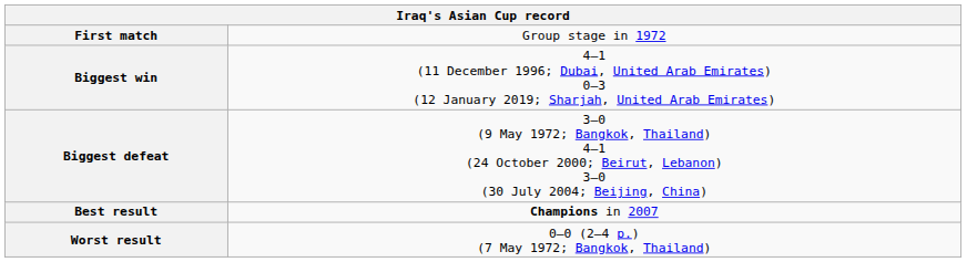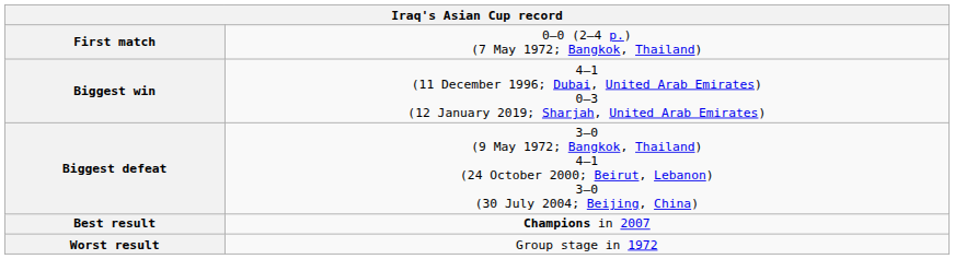 <table class="wikitable" style="width:50%; text-align:center;">
 <tr>
 <th colspan="6"><strong>Iraq's Asian Cup record</strong></th>
 </tr>
 <tr>
 <th>First match</th>
-<td>Group stage in <a href='#'>1972</a></td>
+<td> 0–0 (2–4 <a href='#'>p.</a>) <br>(7 May 1972; <a href='#'>Bangkok</a>, <a href='#'>Thailand</a>)</td>
 </tr>
 <tr>
 <th>Biggest win</th>
 <td> 4–1 <br>(11 December 1996; <a href='#'>Dubai</a>, <a href='#'>United Arab Emirates</a>)<br> 0–3 <br>(12 January 2019; <a href='#'>Sharjah</a>, <a href='#'>United Arab Emirates</a>)</td>
 </tr>
 <tr>
 <th>Biggest defeat</th>
 <td> 3–0 <br>(9 May 1972; <a href='#'>Bangkok</a>, <a href='#'>Thailand</a>)<br> 4–1 <br>(24 October 2000; <a href='#'>Beirut</a>, <a href='#'>Lebanon</a>)<br> 3–0 <br>(30 July 2004; <a href='#'>Beijing</a>, <a href='#'>China</a>)</td>
 </tr>
 <tr>
 <th>Best result</th>
 <td><strong>Champions</strong> in <a href='#'>2007</a></td>
 </tr>
 <tr>
 <th>Worst result</th>
-<td> 0–0 (2–4 <a href='#'>p.</a>) <br>(7 May 1972; <a href='#'>Bangkok</a>, <a href='#'>Thailand</a>)</td>
+<td>Group stage in <a href='#'>1972</a></td>
 </tr>
 </table>
